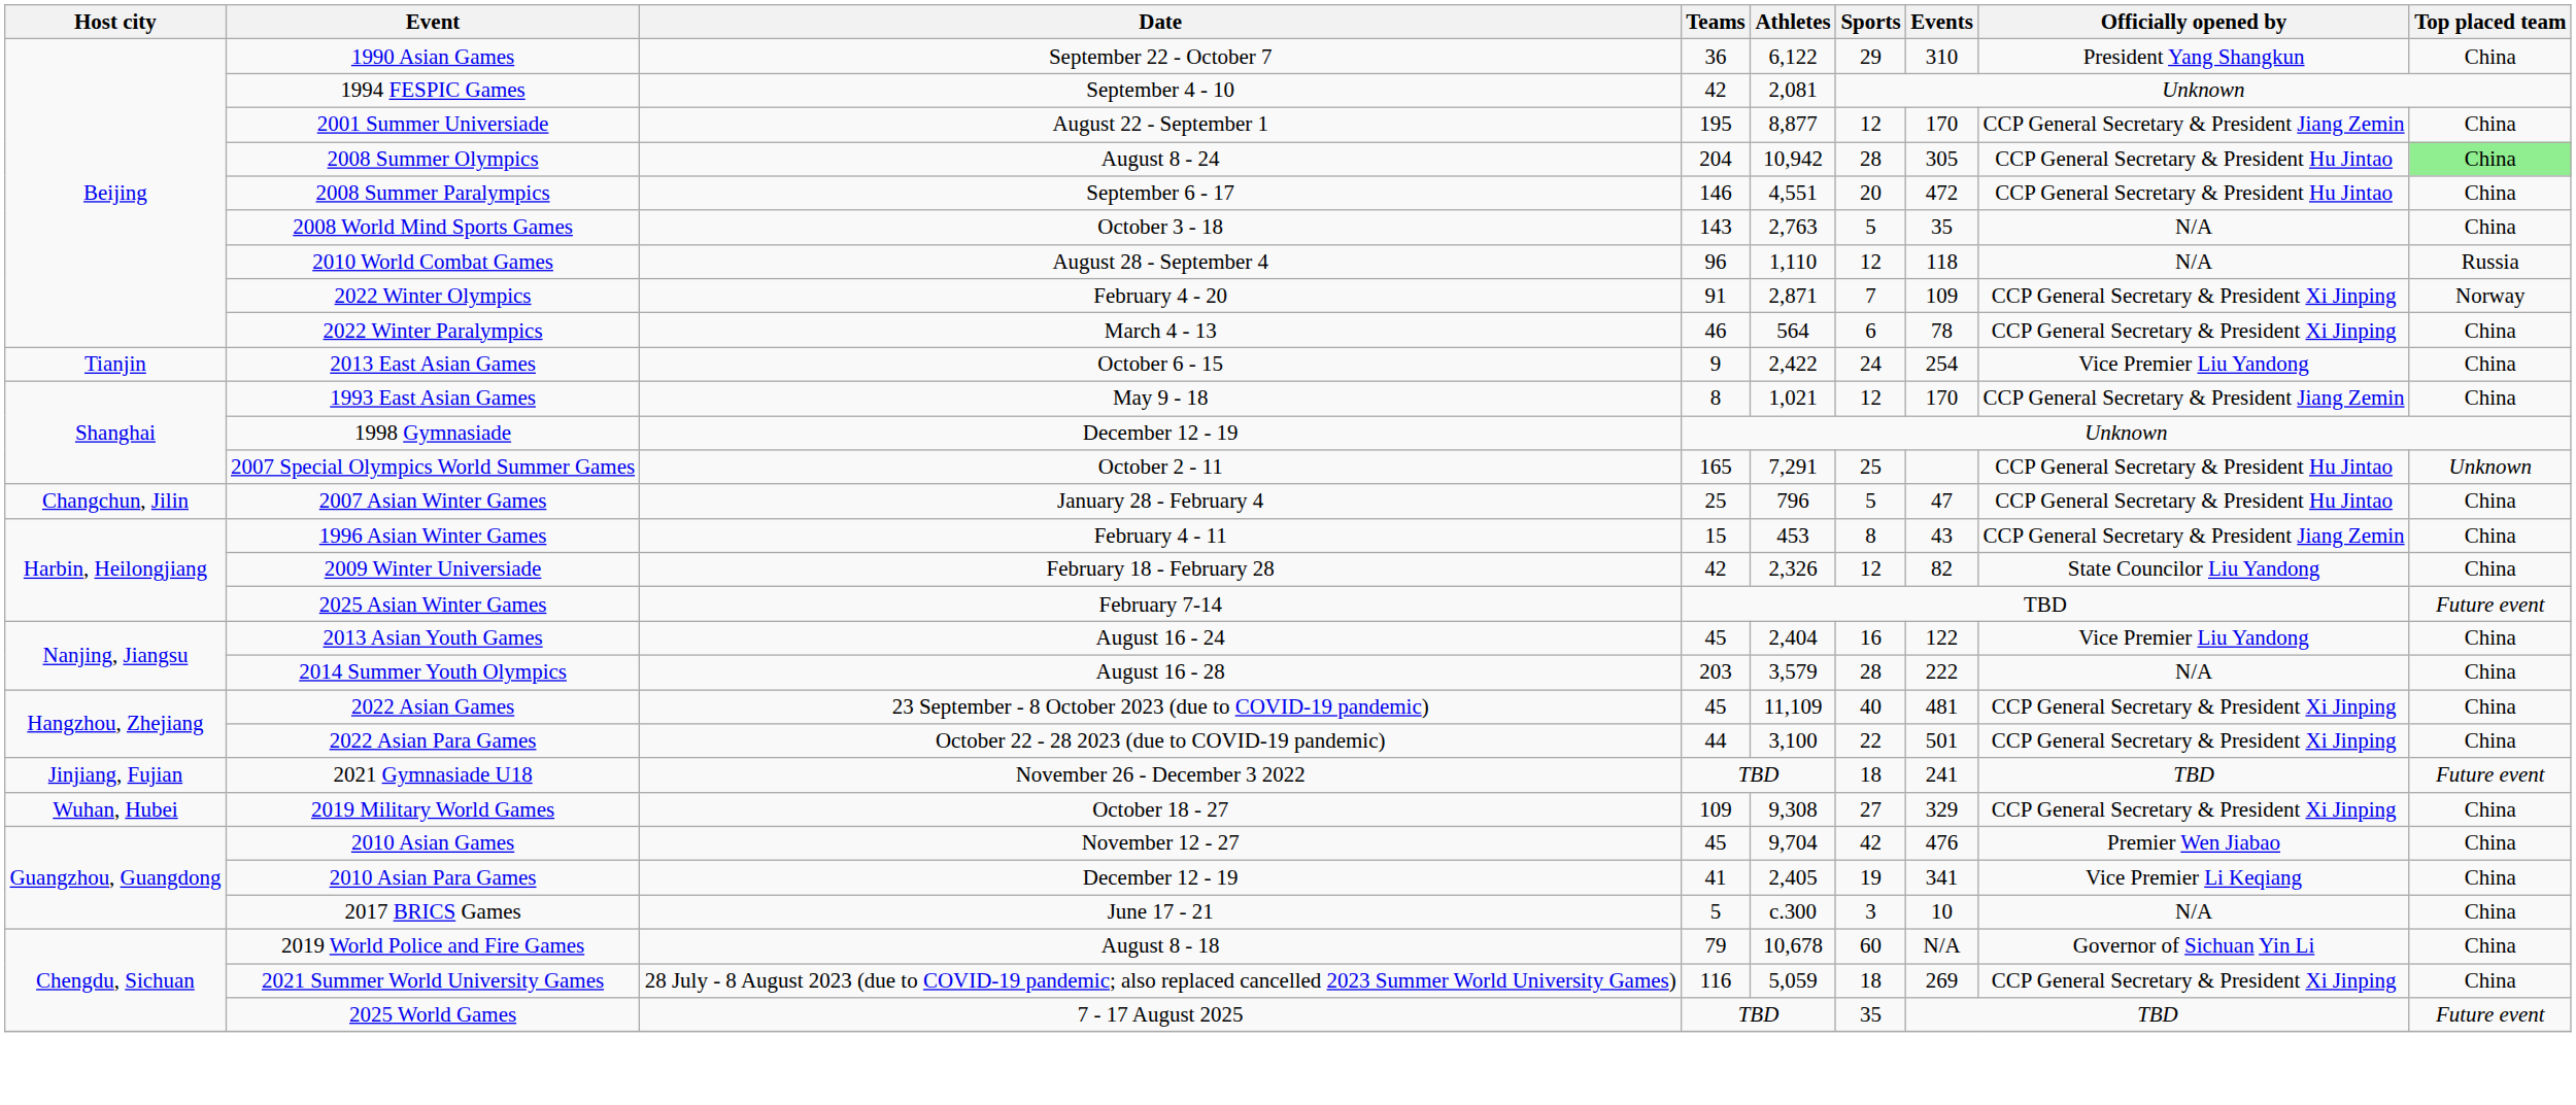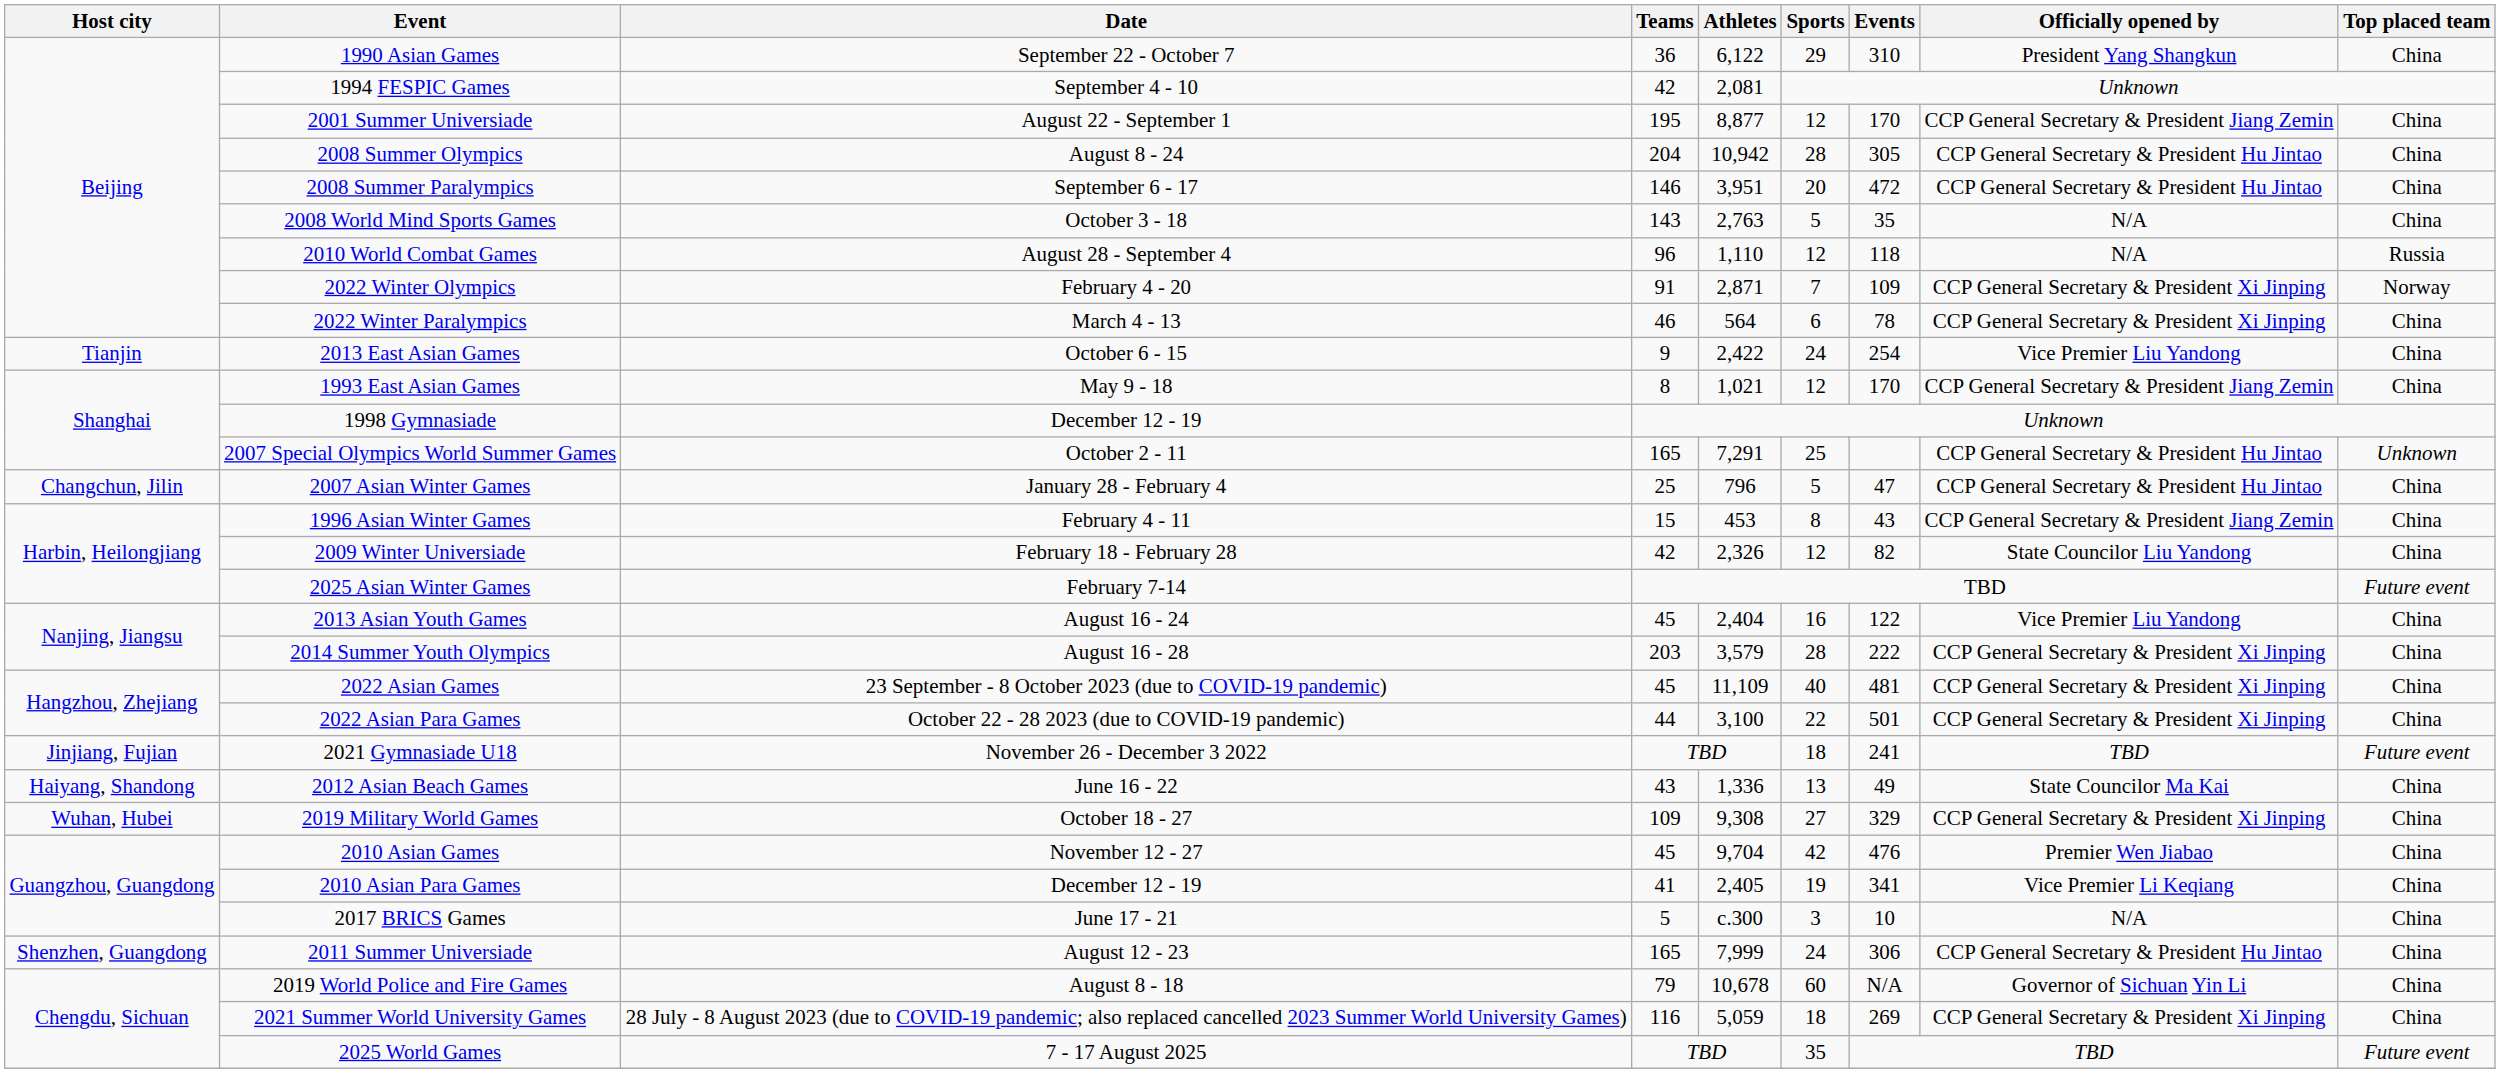 <table class="wikitable sortable" style="text-align:center">
 <tr>
 <th>Host city</th>
 <th>Event</th>
 <th>Date</th>
 <th>Teams</th>
 <th>Athletes</th>
 <th>Sports</th>
 <th>Events</th>
 <th>Officially opened by</th>
 <th align=left>Top placed team</th>
 </tr>
 <tr>
 <td rowspan=9><a href='#'>Beijing</a></td>
 <td><a href='#'>1990 Asian Games</a></td>
 <td>September 22 - October 7</td>
 <td>36</td>
 <td>6,122</td>
 <td>29</td>
 <td>310</td>
 <td>President <a href='#'>Yang Shangkun</a></td>
 <td> China</td>
 </tr>
 <tr>
 <td>1994 <a href='#'>FESPIC Games</a></td>
 <td>September 4 - 10</td>
 <td>42</td>
 <td>2,081</td>
 <td colspan=4><em>Unknown</em></td>
 </tr>
 <tr>
 <td><a href='#'>2001 Summer Universiade</a></td>
 <td>August 22 - September 1</td>
 <td>195</td>
 <td>8,877</td>
 <td>12</td>
 <td>170</td>
 <td>CCP General Secretary & President <a href='#'>Jiang Zemin</a></td>
 <td> China</td>
 </tr>
 <tr>
 <td><a href='#'>2008 Summer Olympics</a></td>
 <td>August 8 - 24</td>
 <td>204</td>
 <td>10,942</td>
 <td>28</td>
 <td>305</td>
 <td>CCP General Secretary & President <a href='#'>Hu Jintao</a></td>
-<td style="background: lightgreen;"> China</td>
+<td> China</td>
 </tr>
 <tr>
 <td><a href='#'>2008 Summer Paralympics</a></td>
 <td>September 6 - 17</td>
 <td>146</td>
-<td>4,551</td>
+<td>3,951</td>
 <td>20</td>
 <td>472</td>
 <td>CCP General Secretary & President <a href='#'>Hu Jintao</a></td>
 <td> China</td>
 </tr>
 <tr>
 <td><a href='#'>2008 World Mind Sports Games</a></td>
 <td>October 3 - 18</td>
 <td>143</td>
 <td>2,763</td>
 <td>5</td>
 <td>35</td>
 <td>N/A</td>
 <td> China</td>
 </tr>
 <tr>
 <td><a href='#'>2010 World Combat Games</a></td>
 <td>August 28 - September 4</td>
 <td>96</td>
 <td>1,110</td>
 <td>12</td>
 <td>118</td>
 <td>N/A</td>
 <td> Russia</td>
 </tr>
 <tr>
 <td><a href='#'>2022 Winter Olympics</a></td>
 <td>February 4 - 20</td>
 <td>91</td>
 <td>2,871</td>
 <td>7</td>
 <td>109</td>
 <td>CCP General Secretary & President <a href='#'>Xi Jinping</a></td>
 <td> Norway</td>
 </tr>
 <tr>
 <td><a href='#'>2022 Winter Paralympics</a></td>
 <td>March 4 - 13</td>
 <td>46</td>
 <td>564</td>
 <td>6</td>
 <td>78</td>
 <td>CCP General Secretary & President <a href='#'>Xi Jinping</a></td>
 <td> China</td>
 </tr>
 <tr>
 <td><a href='#'>Tianjin</a></td>
 <td><a href='#'>2013 East Asian Games</a></td>
 <td>October 6 - 15</td>
 <td>9</td>
 <td>2,422</td>
 <td>24</td>
 <td>254</td>
 <td>Vice Premier <a href='#'>Liu Yandong</a></td>
 <td> China</td>
 </tr>
 <tr>
 <td rowspan=3><a href='#'>Shanghai</a></td>
 <td><a href='#'>1993 East Asian Games</a></td>
 <td>May 9 - 18</td>
 <td>8</td>
 <td>1,021</td>
 <td>12</td>
 <td>170</td>
 <td>CCP General Secretary & President <a href='#'>Jiang Zemin</a></td>
 <td> China</td>
 </tr>
 <tr>
 <td>1998 <a href='#'>Gymnasiade</a></td>
 <td>December 12 - 19</td>
 <td colspan=6><em>Unknown</em></td>
 </tr>
 <tr>
 <td><a href='#'>2007 Special Olympics World Summer Games</a></td>
 <td>October 2 - 11</td>
 <td>165</td>
 <td>7,291</td>
 <td>25</td>
 <td></td>
 <td>CCP General Secretary & President <a href='#'>Hu Jintao</a></td>
 <td><em>Unknown</em></td>
 </tr>
 <tr>
 <td><a href='#'>Changchun</a>, <a href='#'>Jilin</a></td>
 <td><a href='#'>2007 Asian Winter Games</a></td>
 <td>January 28 - February 4</td>
 <td>25</td>
 <td>796</td>
 <td>5</td>
 <td>47</td>
 <td>CCP General Secretary & President <a href='#'>Hu Jintao</a></td>
 <td> China</td>
 </tr>
 <tr>
 <td rowspan=3><a href='#'>Harbin</a>, <a href='#'>Heilongjiang</a></td>
 <td><a href='#'>1996 Asian Winter Games</a></td>
 <td>February 4 - 11</td>
 <td>15</td>
 <td>453</td>
 <td>8</td>
 <td>43</td>
 <td>CCP General Secretary & President <a href='#'>Jiang Zemin</a></td>
 <td> China</td>
 </tr>
 <tr>
 <td><a href='#'>2009 Winter Universiade</a></td>
 <td>February 18 - February 28</td>
 <td>42</td>
 <td>2,326</td>
 <td>12</td>
 <td>82</td>
 <td>State Councilor <a href='#'>Liu Yandong</a></td>
 <td> China</td>
 </tr>
 <tr>
 <td><a href='#'>2025 Asian Winter Games</a></td>
 <td>February 7-14</td>
 <td colspan=5>TBD</td>
 <td><em>Future event</em></td>
 </tr>
 <tr>
 <td rowspan=2><a href='#'>Nanjing</a>, <a href='#'>Jiangsu</a></td>
 <td><a href='#'>2013 Asian Youth Games</a></td>
 <td>August 16 - 24</td>
 <td>45</td>
 <td>2,404</td>
 <td>16</td>
 <td>122</td>
 <td>Vice Premier <a href='#'>Liu Yandong</a></td>
 <td> China</td>
 </tr>
 <tr>
 <td><a href='#'>2014 Summer Youth Olympics</a></td>
 <td>August 16 - 28</td>
 <td>203</td>
 <td>3,579</td>
 <td>28</td>
 <td>222</td>
-<td>N/A</td>
+<td>CCP General Secretary & President <a href='#'>Xi Jinping</a></td>
 <td> China</td>
 </tr>
 <tr>
 <td rowspan=2><a href='#'>Hangzhou</a>, <a href='#'>Zhejiang</a></td>
 <td><a href='#'>2022 Asian Games</a></td>
 <td>23 September - 8 October 2023 (due to <a href='#'>COVID-19 pandemic</a>)</td>
 <td>45</td>
 <td>11,109</td>
 <td>40</td>
 <td>481</td>
 <td>CCP General Secretary & President <a href='#'>Xi Jinping</a></td>
 <td> China</td>
 </tr>
 <tr>
 <td><a href='#'>2022 Asian Para Games</a></td>
 <td>October 22 - 28 2023 (due to COVID-19 pandemic)</td>
 <td>44</td>
 <td>3,100</td>
 <td>22</td>
 <td>501</td>
 <td>CCP General Secretary & President <a href='#'>Xi Jinping</a></td>
 <td> China</td>
 </tr>
 <tr>
 <td><a href='#'>Jinjiang</a>, <a href='#'>Fujian</a></td>
 <td>2021 <a href='#'>Gymnasiade U18</a></td>
 <td>November 26 - December 3 2022</td>
 <td colspan=2><em>TBD</em></td>
 <td>18</td>
 <td>241</td>
 <td><em>TBD</em></td>
 <td><em>Future event</em></td>
+</tr>
+<tr>
+<td><a href='#'>Haiyang</a>, <a href='#'>Shandong</a></td>
+<td><a href='#'>2012 Asian Beach Games</a></td>
+<td>June 16 - 22</td>
+<td>43</td>
+<td>1,336</td>
+<td>13</td>
+<td>49</td>
+<td>State Councilor <a href='#'>Ma Kai</a></td>
+<td> China</td>
 </tr>
 <tr>
 <td><a href='#'>Wuhan</a>, <a href='#'>Hubei</a></td>
 <td><a href='#'>2019 Military World Games</a></td>
 <td>October 18 - 27</td>
 <td>109</td>
 <td>9,308</td>
 <td>27</td>
 <td>329</td>
 <td>CCP General Secretary & President <a href='#'>Xi Jinping</a></td>
 <td> China</td>
 </tr>
 <tr>
 <td rowspan=3><a href='#'>Guangzhou</a>, <a href='#'>Guangdong</a></td>
 <td><a href='#'>2010 Asian Games</a></td>
 <td>November 12 - 27</td>
 <td>45</td>
 <td>9,704</td>
 <td>42</td>
 <td>476</td>
 <td>Premier <a href='#'>Wen Jiabao</a></td>
 <td> China</td>
 </tr>
 <tr>
 <td><a href='#'>2010 Asian Para Games</a></td>
 <td>December 12 - 19</td>
 <td>41</td>
 <td>2,405</td>
 <td>19</td>
 <td>341</td>
 <td>Vice Premier <a href='#'>Li Keqiang</a></td>
 <td> China</td>
 </tr>
 <tr>
 <td>2017 <a href='#'>BRICS</a> Games</td>
 <td>June 17 - 21</td>
 <td>5</td>
 <td>c.300</td>
 <td>3</td>
 <td>10</td>
 <td>N/A</td>
 <td> China</td>
 </tr>
 <tr>
+<td><a href='#'>Shenzhen</a>, <a href='#'>Guangdong</a></td>
+<td><a href='#'>2011 Summer Universiade</a></td>
+<td>August 12 - 23</td>
+<td>165</td>
+<td>7,999</td>
+<td>24</td>
+<td>306</td>
+<td>CCP General Secretary & President <a href='#'>Hu Jintao</a></td>
+<td> China</td>
+</tr>
+<tr>
 <td rowspan=3><a href='#'>Chengdu</a>, <a href='#'>Sichuan</a></td>
 <td>2019 <a href='#'>World Police and Fire Games</a></td>
 <td>August 8 - 18</td>
 <td>79</td>
 <td>10,678</td>
 <td>60</td>
 <td>N/A</td>
 <td>Governor of <a href='#'>Sichuan</a> <a href='#'>Yin Li</a></td>
 <td> China</td>
 </tr>
 <tr>
 <td><a href='#'>2021 Summer World University Games</a></td>
 <td>28 July - 8 August 2023 (due to <a href='#'>COVID-19 pandemic</a>; also replaced cancelled <a href='#'>2023 Summer World University Games</a>)</td>
 <td>116</td>
 <td>5,059</td>
 <td>18</td>
 <td>269</td>
 <td>CCP General Secretary & President <a href='#'>Xi Jinping</a></td>
 <td> China</td>
 </tr>
 <tr>
 <td><a href='#'>2025 World Games</a></td>
 <td>7 - 17 August 2025</td>
 <td colspan=2><em>TBD</em></td>
 <td>35</td>
 <td colspan=2><em>TBD</em></td>
 <td><em>Future event</em></td>
 </tr>
 <tr>
 </tr>
 </table>
